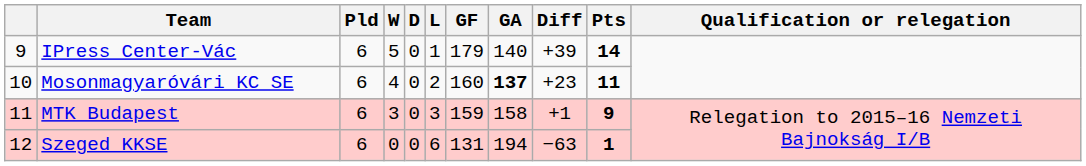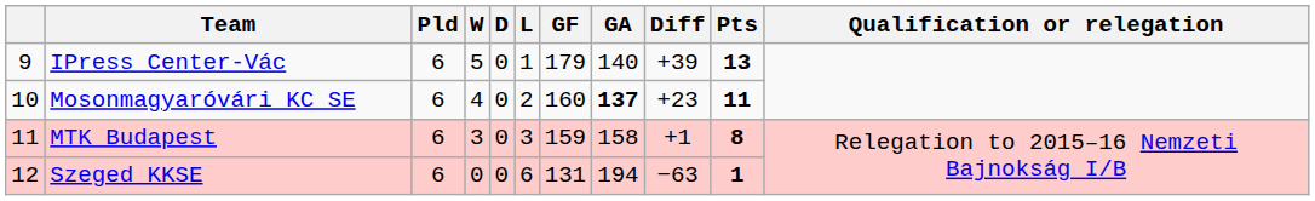 <table class="wikitable sortable" style="text-align:center">
 <tr>
 <th></th>
 <th width="200">Team</th>
 <th>Pld</th>
 <th>W</th>
 <th>D</th>
 <th>L</th>
 <th>GF</th>
 <th>GA</th>
 <th>Diff</th>
 <th>Pts</th>
 <th width="300">Qualification or relegation</th>
 </tr>
 <tr>
 <td>9</td>
 <td align=left> <a href='#'>IPress Center-Vác</a></td>
 <td>6</td>
 <td>5</td>
 <td>0</td>
 <td>1</td>
 <td>179</td>
 <td>140</td>
 <td>+39</td>
-<td><strong>14</strong></td>
+<td><strong>13</strong></td>
 </tr>
 <tr>
 <td>10</td>
 <td align=left> <a href='#'>Mosonmagyaróvári KC SE</a></td>
 <td>6</td>
 <td>4</td>
 <td>0</td>
 <td>2</td>
 <td>160</td>
 <td><strong>137</strong></td>
 <td>+23</td>
 <td><strong>11</strong></td>
 </tr>
 <tr style="background: #FFCCCC;">
 <td>11</td>
 <td align=left> <a href='#'>MTK Budapest</a></td>
 <td>6</td>
 <td>3</td>
 <td>0</td>
 <td>3</td>
 <td>159</td>
 <td>158</td>
 <td>+1</td>
-<td><strong>9</strong></td>
+<td><strong>8</strong></td>
 <td rowspan="2">Relegation to 2015–16 <a href='#'>Nemzeti Bajnokság I/B</a></td>
 </tr>
 <tr style="background: #FFCCCC;">
 <td>12</td>
 <td align=left> <a href='#'>Szeged KKSE</a></td>
 <td>6</td>
 <td>0</td>
 <td>0</td>
 <td>6</td>
 <td>131</td>
 <td>194</td>
 <td>−63</td>
 <td><strong>1</strong></td>
 </tr>
 </table>
